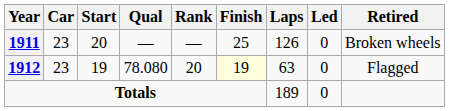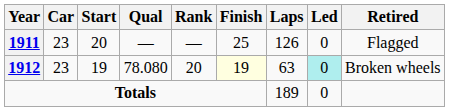 <table class="wikitable" style="text-align:center">
 <tr>
 <th>Year</th>
 <th>Car</th>
 <th>Start</th>
 <th>Qual</th>
 <th>Rank</th>
 <th>Finish</th>
 <th>Laps</th>
 <th>Led</th>
 <th>Retired</th>
 </tr>
 <tr>
 <th><a href='#'>1911</a></th>
 <td>23</td>
 <td>20</td>
 <td>—</td>
 <td>—</td>
 <td>25</td>
 <td>126</td>
 <td>0</td>
-<td>Broken wheels</td>
+<td>Flagged</td>
 </tr>
 <tr>
 <th><a href='#'>1912</a></th>
 <td>23</td>
 <td>19</td>
 <td>78.080</td>
 <td>20</td>
 <td style="background: lightyellow;">19</td>
 <td>63</td>
-<td>0</td>
-<td>Flagged</td>
+<td style="background: paleturquoise;">0</td>
+<td>Broken wheels</td>
 </tr>
 <tr>
 <td colspan=6><strong>Totals</strong></td>
 <td>189</td>
 <td>0</td>
 <td></td>
 </tr>
 </table>
